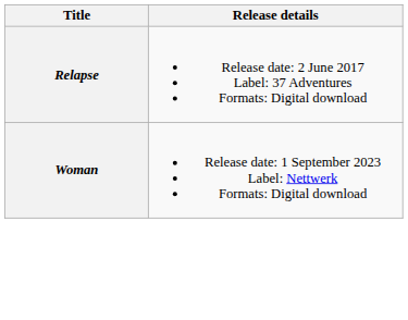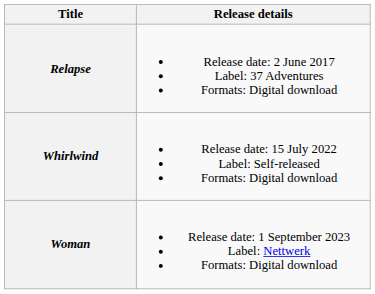 <table class="wikitable plainrowheaders" style="text-align:center">
 <tr>
 <th scope="col" style="width:10em;">Title</th>
 <th scope="col" style="width:18em;">Release details</th>
 </tr>
 <tr>
 <th scope="row"><em>Relapse</em></th>
 <td><br><ul><li>Release date: 2 June 2017</li><li>Label: 37 Adventures</li><li>Formats: Digital download</li></ul></td>
 </tr>
 <tr>
+<th scope="row"><em>Whirlwind</em></th>
+<td><br><ul><li>Release date: 15 July 2022</li><li>Label: Self-released</li><li>Formats: Digital download</li></ul></td>
+</tr>
+<tr>
 <th scope="row"><em>Woman</em></th>
 <td><br><ul><li>Release date: 1 September 2023</li><li>Label: <a href='#'>Nettwerk</a></li><li>Formats: Digital download</li></ul></td>
 </tr>
 </table>
